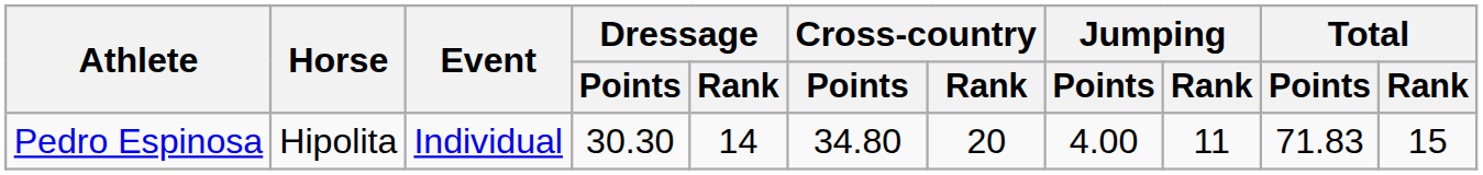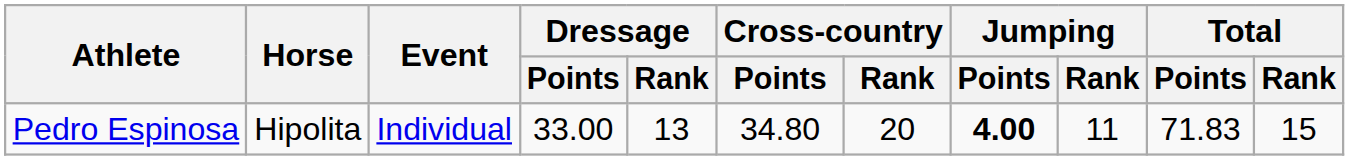 <table class=wikitable style=font-size:90%;text-align:center>
 <tr>
 <th rowspan=2>Athlete</th>
 <th rowspan=2>Horse</th>
 <th rowspan=2>Event</th>
 <th colspan=2>Dressage</th>
 <th colspan=2>Cross-country</th>
 <th colspan=2>Jumping</th>
 <th colspan=2>Total</th>
 </tr>
 <tr style=font-size:95%>
 <th>Points</th>
 <th>Rank</th>
 <th>Points</th>
 <th>Rank</th>
 <th>Points</th>
 <th>Rank</th>
 <th>Points</th>
 <th>Rank</th>
 </tr>
 <tr>
 <td align=left><a href='#'>Pedro Espinosa</a></td>
 <td align=left>Hipolita</td>
 <td align=left><a href='#'>Individual</a></td>
-<td>30.30</td>
-<td>14</td>
+<td>33.00</td>
+<td>13</td>
 <td>34.80</td>
 <td>20</td>
-<td>4.00</td>
+<td><strong>4.00</strong></td>
 <td>11</td>
 <td>71.83</td>
 <td>15</td>
 </tr>
 </table>
